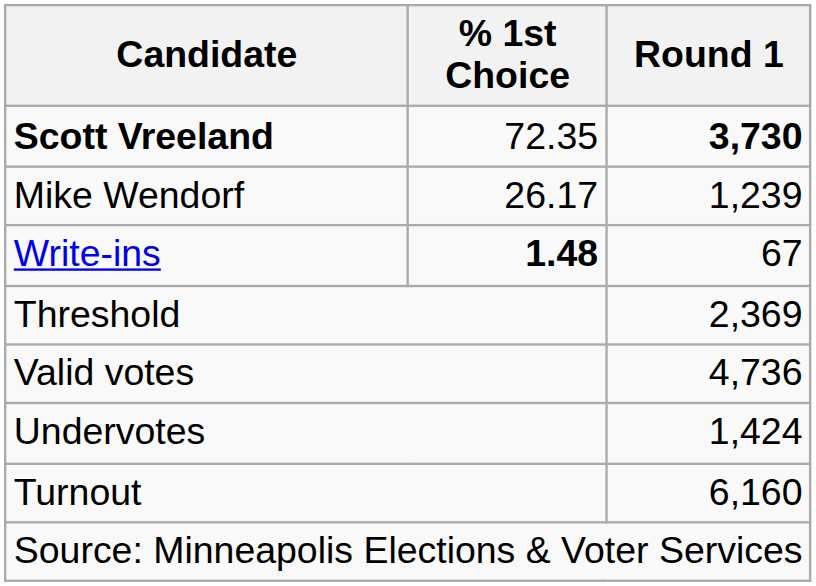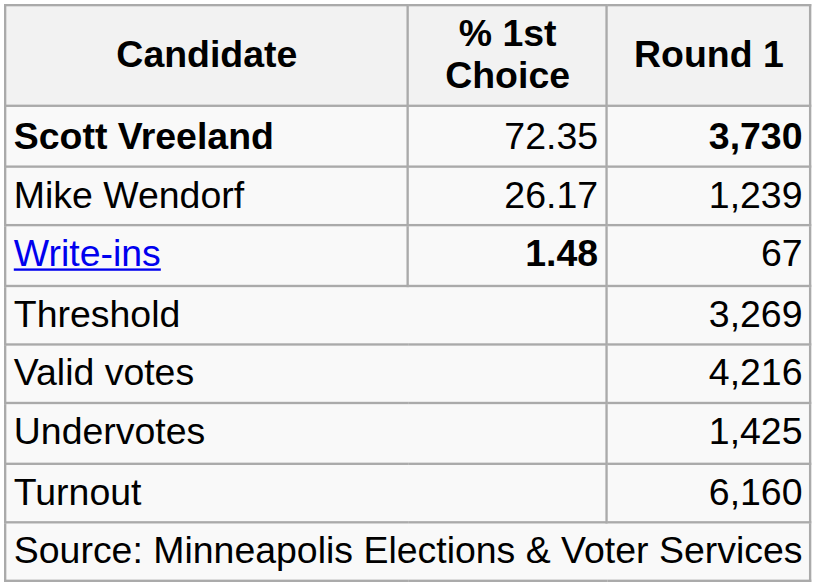 <table class="wikitable">
 <tr>
 <th style="width:165px">Candidate</th>
 <th>% 1st<br>Choice</th>
 <th style="width:80px">Round 1</th>
 </tr>
 <tr>
 <td><strong>Scott Vreeland</strong></td>
 <td align="right">72.35</td>
 <td align="right"><strong>3,730</strong></td>
 </tr>
 <tr>
 <td>Mike Wendorf</td>
 <td align="right">26.17</td>
 <td align="right">1,239</td>
 </tr>
 <tr>
 <td><a href='#'>Write-ins</a></td>
 <td align="right"><strong>1.48</strong></td>
 <td align="right">67</td>
 </tr>
 <tr>
 <td colspan="2">Threshold</td>
-<td align="right">2,369</td>
+<td align="right">3,269</td>
 </tr>
 <tr>
 <td colspan="2">Valid votes</td>
-<td align="right">4,736</td>
+<td align="right">4,216</td>
 </tr>
 <tr>
 <td colspan="2">Undervotes</td>
-<td align="right">1,424</td>
+<td align="right">1,425</td>
 </tr>
 <tr>
 <td colspan="2">Turnout</td>
 <td align="right">6,160</td>
 </tr>
 <tr>
 <td colspan="3">Source: Minneapolis Elections & Voter Services</td>
 </tr>
 </table>
